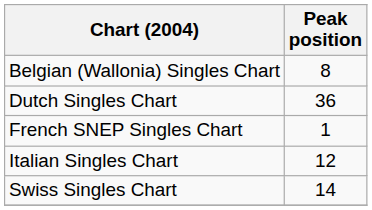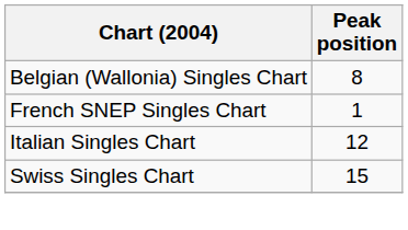 <table class="wikitable sortable">
 <tr>
 <th>Chart (2004)</th>
 <th>Peak<br>position</th>
 </tr>
 <tr>
 <td>Belgian (Wallonia) Singles Chart</td>
 <td align="center">8</td>
-</tr>
-<tr>
-<td>Dutch Singles Chart</td>
-<td align="center">36</td>
 </tr>
 <tr>
 <td>French SNEP Singles Chart</td>
 <td align="center">1</td>
 </tr>
 <tr>
 <td>Italian Singles Chart</td>
 <td align="center">12</td>
 </tr>
 <tr>
 <td>Swiss Singles Chart</td>
-<td align="center">14</td>
+<td align="center">15</td>
 </tr>
 <tr>
 </tr>
 </table>
